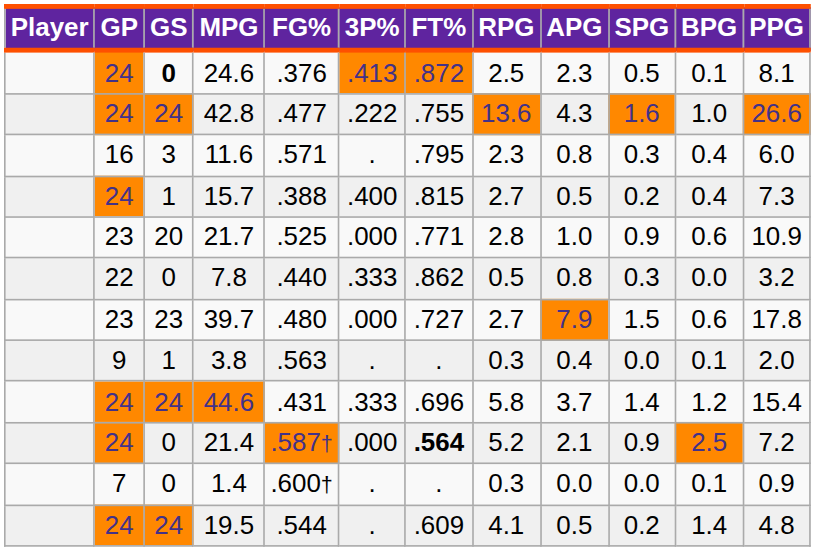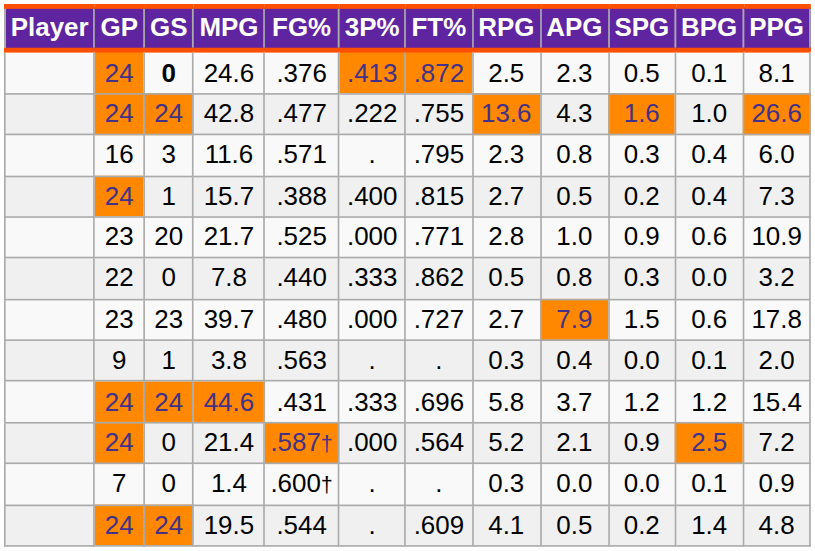 <table class="wikitable sortable" style="text-align:right;">
 <tr>
 <th style="background:#5F249F; color:#FFFFFF; border-top:#FE5000 3px solid; border-bottom:#FE5000 3px solid;">Player</th>
 <th style="background:#5F249F; color:#FFFFFF; border-top:#FE5000 3px solid; border-bottom:#FE5000 3px solid;">GP</th>
 <th style="background:#5F249F; color:#FFFFFF; border-top:#FE5000 3px solid; border-bottom:#FE5000 3px solid;">GS</th>
 <th style="background:#5F249F; color:#FFFFFF; border-top:#FE5000 3px solid; border-bottom:#FE5000 3px solid;">MPG</th>
 <th style="background:#5F249F; color:#FFFFFF; border-top:#FE5000 3px solid; border-bottom:#FE5000 3px solid;">FG%</th>
 <th style="background:#5F249F; color:#FFFFFF; border-top:#FE5000 3px solid; border-bottom:#FE5000 3px solid;">3P%</th>
 <th style="background:#5F249F; color:#FFFFFF; border-top:#FE5000 3px solid; border-bottom:#FE5000 3px solid;">FT%</th>
 <th style="background:#5F249F; color:#FFFFFF; border-top:#FE5000 3px solid; border-bottom:#FE5000 3px solid;">RPG</th>
 <th style="background:#5F249F; color:#FFFFFF; border-top:#FE5000 3px solid; border-bottom:#FE5000 3px solid;">APG</th>
 <th style="background:#5F249F; color:#FFFFFF; border-top:#FE5000 3px solid; border-bottom:#FE5000 3px solid;">SPG</th>
 <th style="background:#5F249F; color:#FFFFFF; border-top:#FE5000 3px solid; border-bottom:#FE5000 3px solid;">BPG</th>
 <th style="background:#5F249F; color:#FFFFFF; border-top:#FE5000 3px solid; border-bottom:#FE5000 3px solid;">PPG</th>
 </tr>
 <tr align="center" bgcolor="">
 <td></td>
 <td style="background:#FF8800;color:#423189;">24</td>
 <td><strong>0</strong></td>
 <td>24.6</td>
 <td>.376</td>
 <td style="background:#FF8800;color:#423189;">.413</td>
 <td style="background:#FF8800;color:#423189;">.872</td>
 <td>2.5</td>
 <td>2.3</td>
 <td>0.5</td>
 <td>0.1</td>
 <td>8.1</td>
 </tr>
 <tr align="center" bgcolor="#f0f0f0">
 <td></td>
 <td style="background:#FF8800;color:#423189;">24</td>
 <td style="background:#FF8800;color:#423189;">24</td>
 <td>42.8</td>
 <td>.477</td>
 <td>.222</td>
 <td>.755</td>
 <td style="background:#FF8800;color:#423189;">13.6</td>
 <td>4.3</td>
 <td style="background:#FF8800;color:#423189;">1.6</td>
 <td>1.0</td>
 <td style="background:#FF8800;color:#423189;">26.6</td>
 </tr>
 <tr align="center" bgcolor="">
 <td></td>
 <td>16</td>
 <td>3</td>
 <td>11.6</td>
 <td>.571</td>
 <td>.</td>
 <td>.795</td>
 <td>2.3</td>
 <td>0.8</td>
 <td>0.3</td>
 <td>0.4</td>
 <td>6.0</td>
 </tr>
 <tr align="center" bgcolor="#f0f0f0">
 <td></td>
 <td style="background:#FF8800;color:#423189;">24</td>
 <td>1</td>
 <td>15.7</td>
 <td>.388</td>
 <td>.400</td>
 <td>.815</td>
 <td>2.7</td>
 <td>0.5</td>
 <td>0.2</td>
 <td>0.4</td>
 <td>7.3</td>
 </tr>
 <tr align="center" bgcolor="">
 <td></td>
 <td>23</td>
 <td>20</td>
 <td>21.7</td>
 <td>.525</td>
 <td>.000</td>
 <td>.771</td>
 <td>2.8</td>
 <td>1.0</td>
 <td>0.9</td>
 <td>0.6</td>
 <td>10.9</td>
 </tr>
 <tr align="center" bgcolor="#f0f0f0">
 <td></td>
 <td>22</td>
 <td>0</td>
 <td>7.8</td>
 <td>.440</td>
 <td>.333</td>
 <td>.862</td>
 <td>0.5</td>
 <td>0.8</td>
 <td>0.3</td>
 <td>0.0</td>
 <td>3.2</td>
 </tr>
 <tr align="center" bgcolor="">
 <td></td>
 <td>23</td>
 <td>23</td>
 <td>39.7</td>
 <td>.480</td>
 <td>.000</td>
 <td>.727</td>
 <td>2.7</td>
 <td style="background:#FF8800;color:#423189;">7.9</td>
 <td>1.5</td>
 <td>0.6</td>
 <td>17.8</td>
 </tr>
 <tr align="center" bgcolor="f0f0f0">
 <td></td>
 <td>9</td>
 <td>1</td>
 <td>3.8</td>
 <td>.563</td>
 <td>.</td>
 <td>.</td>
 <td>0.3</td>
 <td>0.4</td>
 <td>0.0</td>
 <td>0.1</td>
 <td>2.0</td>
 </tr>
 <tr align="center" bgcolor="">
 <td></td>
 <td style="background:#FF8800;color:#423189;">24</td>
 <td style="background:#FF8800;color:#423189;">24</td>
 <td style="background:#FF8800;color:#423189;">44.6</td>
 <td>.431</td>
 <td>.333</td>
 <td>.696</td>
 <td>5.8</td>
 <td>3.7</td>
-<td>1.4</td>
+<td>1.2</td>
 <td>1.2</td>
 <td>15.4</td>
 </tr>
 <tr align="center" bgcolor="f0f0f0">
 <td></td>
 <td style="background:#FF8800;color:#423189;">24</td>
 <td>0</td>
 <td>21.4</td>
 <td style="background:#FF8800;color:#423189;">.587<small>†</small></td>
 <td>.000</td>
-<td><strong>.564</strong></td>
+<td>.564</td>
 <td>5.2</td>
 <td>2.1</td>
 <td>0.9</td>
 <td style="background:#FF8800;color:#423189;">2.5</td>
 <td>7.2</td>
 </tr>
 <tr align="center" bgcolor="">
 <td></td>
 <td>7</td>
 <td>0</td>
 <td>1.4</td>
 <td>.600<small>†</small></td>
 <td>.</td>
 <td>.</td>
 <td>0.3</td>
 <td>0.0</td>
 <td>0.0</td>
 <td>0.1</td>
 <td>0.9</td>
 </tr>
 <tr align="center" bgcolor="f0f0f0">
 <td></td>
 <td style="background:#FF8800;color:#423189;">24</td>
 <td style="background:#FF8800;color:#423189;">24</td>
 <td>19.5</td>
 <td>.544</td>
 <td>.</td>
 <td>.609</td>
 <td>4.1</td>
 <td>0.5</td>
 <td>0.2</td>
 <td>1.4</td>
 <td>4.8</td>
 </tr>
 </table>
